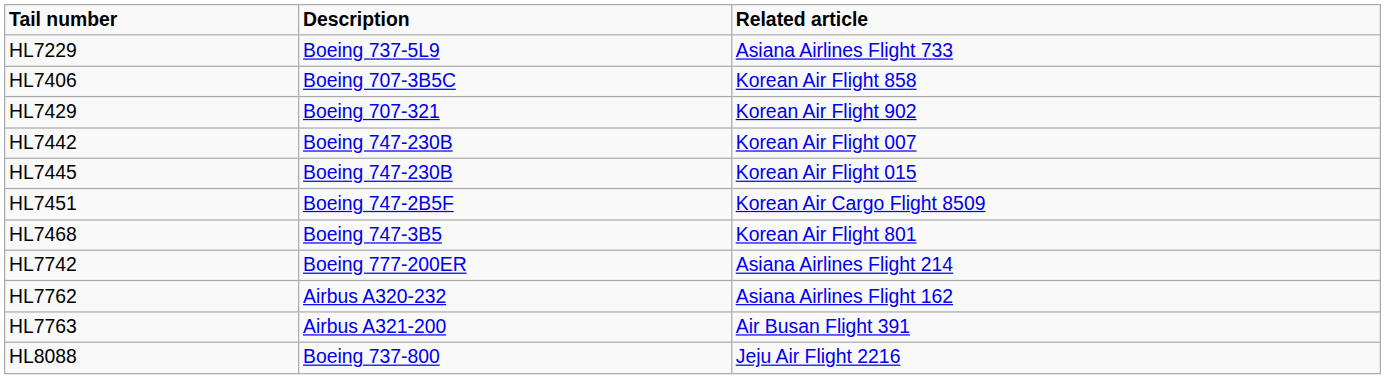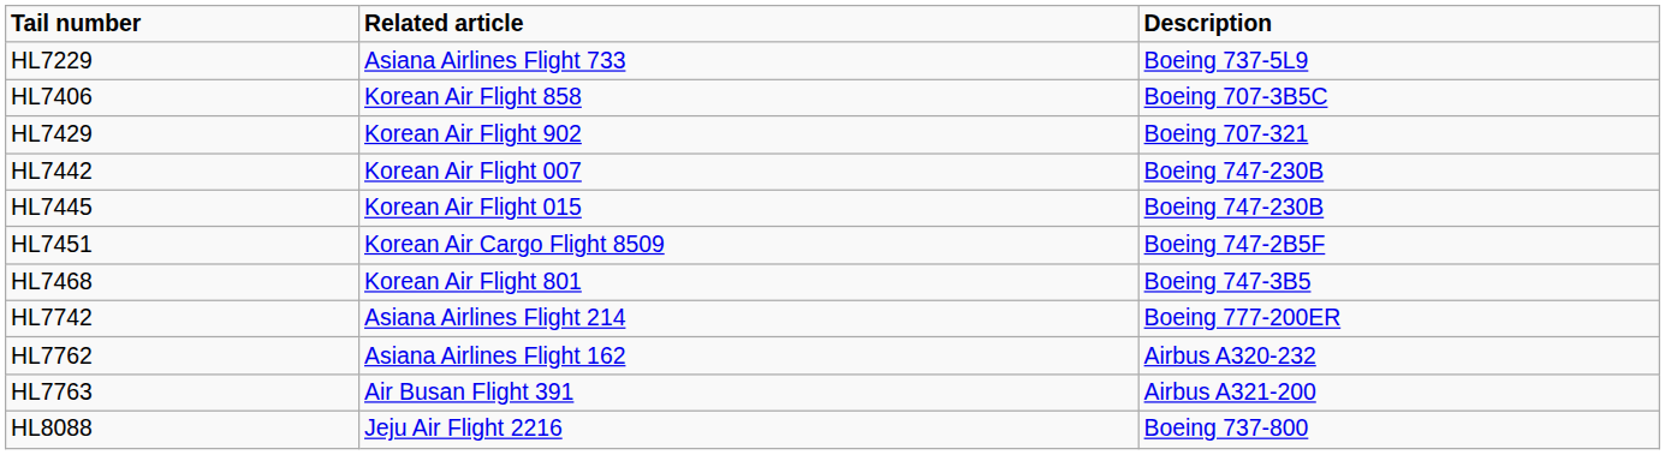 <table class="wikitable" width="90%">
 <tr>
 <td><strong>Tail number</strong></td>
+<td><strong>Related article</strong></td>
 <td><strong>Description</strong></td>
-<td><strong>Related article</strong></td>
 </tr>
 <tr>
 <td>HL7229</td>
+<td><a href='#'>Asiana Airlines Flight 733</a></td>
 <td><a href='#'>Boeing 737-5L9</a></td>
-<td><a href='#'>Asiana Airlines Flight 733</a></td>
 </tr>
 <tr>
 <td>HL7406</td>
+<td><a href='#'>Korean Air Flight 858</a></td>
 <td><a href='#'>Boeing 707-3B5C</a></td>
-<td><a href='#'>Korean Air Flight 858</a></td>
 </tr>
 <tr>
 <td>HL7429</td>
+<td><a href='#'>Korean Air Flight 902</a></td>
 <td><a href='#'>Boeing 707-321</a></td>
-<td><a href='#'>Korean Air Flight 902</a></td>
 </tr>
 <tr>
 <td>HL7442</td>
+<td><a href='#'>Korean Air Flight 007</a></td>
 <td><a href='#'>Boeing 747-230B</a></td>
-<td><a href='#'>Korean Air Flight 007</a></td>
 </tr>
 <tr>
 <td>HL7445</td>
+<td><a href='#'>Korean Air Flight 015</a></td>
 <td><a href='#'>Boeing 747-230B</a></td>
-<td><a href='#'>Korean Air Flight 015</a></td>
 </tr>
 <tr>
 <td>HL7451</td>
+<td><a href='#'>Korean Air Cargo Flight 8509</a></td>
 <td><a href='#'>Boeing 747-2B5F</a></td>
-<td><a href='#'>Korean Air Cargo Flight 8509</a></td>
 </tr>
 <tr>
 <td>HL7468</td>
+<td><a href='#'>Korean Air Flight 801</a></td>
 <td><a href='#'>Boeing 747-3B5</a></td>
-<td><a href='#'>Korean Air Flight 801</a></td>
 </tr>
 <tr>
 <td>HL7742</td>
+<td><a href='#'>Asiana Airlines Flight 214</a></td>
 <td><a href='#'>Boeing 777-200ER</a></td>
-<td><a href='#'>Asiana Airlines Flight 214</a></td>
 </tr>
 <tr>
 <td>HL7762</td>
+<td><a href='#'>Asiana Airlines Flight 162</a></td>
 <td><a href='#'>Airbus A320-232</a></td>
-<td><a href='#'>Asiana Airlines Flight 162</a></td>
 </tr>
 <tr>
 <td>HL7763</td>
+<td><a href='#'>Air Busan Flight 391</a></td>
 <td><a href='#'>Airbus A321-200</a></td>
-<td><a href='#'>Air Busan Flight 391</a></td>
 </tr>
 <tr>
 <td>HL8088</td>
+<td><a href='#'>Jeju Air Flight 2216</a></td>
 <td><a href='#'>Boeing 737-800</a></td>
-<td><a href='#'>Jeju Air Flight 2216</a></td>
 </tr>
 </table>
